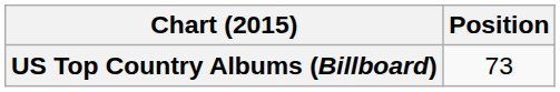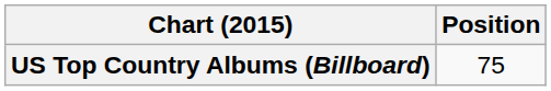 <table class="wikitable plainrowheaders" style="text-align:center;">
 <tr>
 <th>Chart (2015)</th>
 <th>Position</th>
 </tr>
 <tr>
 <th scope="row">US Top Country Albums (<em>Billboard</em>)</th>
-<td>73</td>
+<td>75</td>
 </tr>
 </table>
